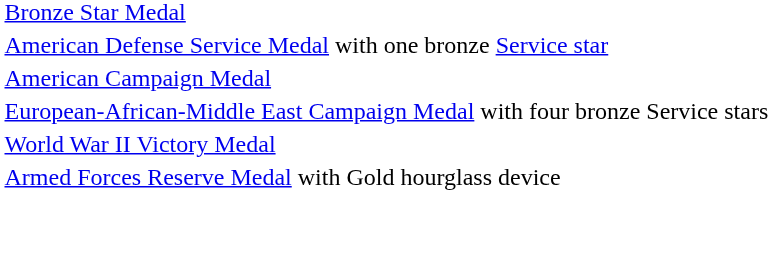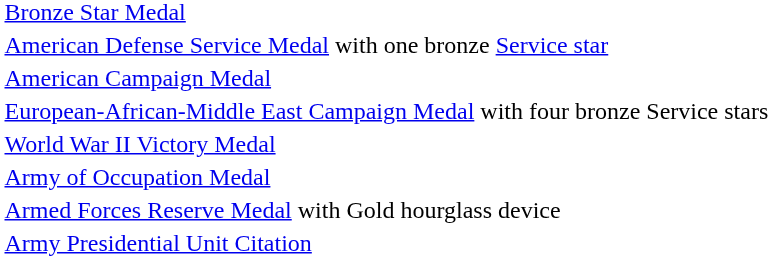 <table>
 <tr>
 <td></td>
 <td><a href='#'>Bronze Star Medal</a></td>
 </tr>
 <tr>
 <td></td>
 <td><a href='#'>American Defense Service Medal</a> with one bronze <a href='#'>Service star</a></td>
 </tr>
 <tr>
 <td></td>
 <td><a href='#'>American Campaign Medal</a></td>
 </tr>
 <tr>
 <td></td>
 <td><a href='#'>European-African-Middle East Campaign Medal</a> with four bronze Service stars</td>
 </tr>
 <tr>
 <td></td>
 <td><a href='#'>World War II Victory Medal</a></td>
 </tr>
 <tr>
 <td></td>
+<td><a href='#'>Army of Occupation Medal</a></td>
+</tr>
+<tr>
+<td></td>
 <td><a href='#'>Armed Forces Reserve Medal</a> with Gold hourglass device</td>
 </tr>
+<tr>
+<td></td>
+<td><a href='#'>Army Presidential Unit Citation</a></td>
+</tr>
 </table>
